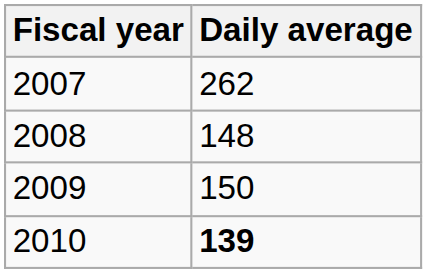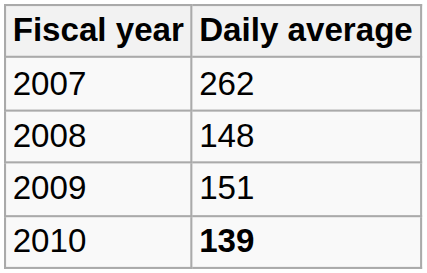 <table class="wikitable">
 <tr>
 <th>Fiscal year</th>
 <th>Daily average</th>
 </tr>
 <tr>
 <td>2007</td>
 <td>262</td>
 </tr>
 <tr>
 <td>2008</td>
 <td>148</td>
 </tr>
 <tr>
 <td>2009</td>
-<td>150</td>
+<td>151</td>
 </tr>
 <tr>
 <td>2010</td>
 <td><strong>139</strong></td>
 </tr>
 </table>
